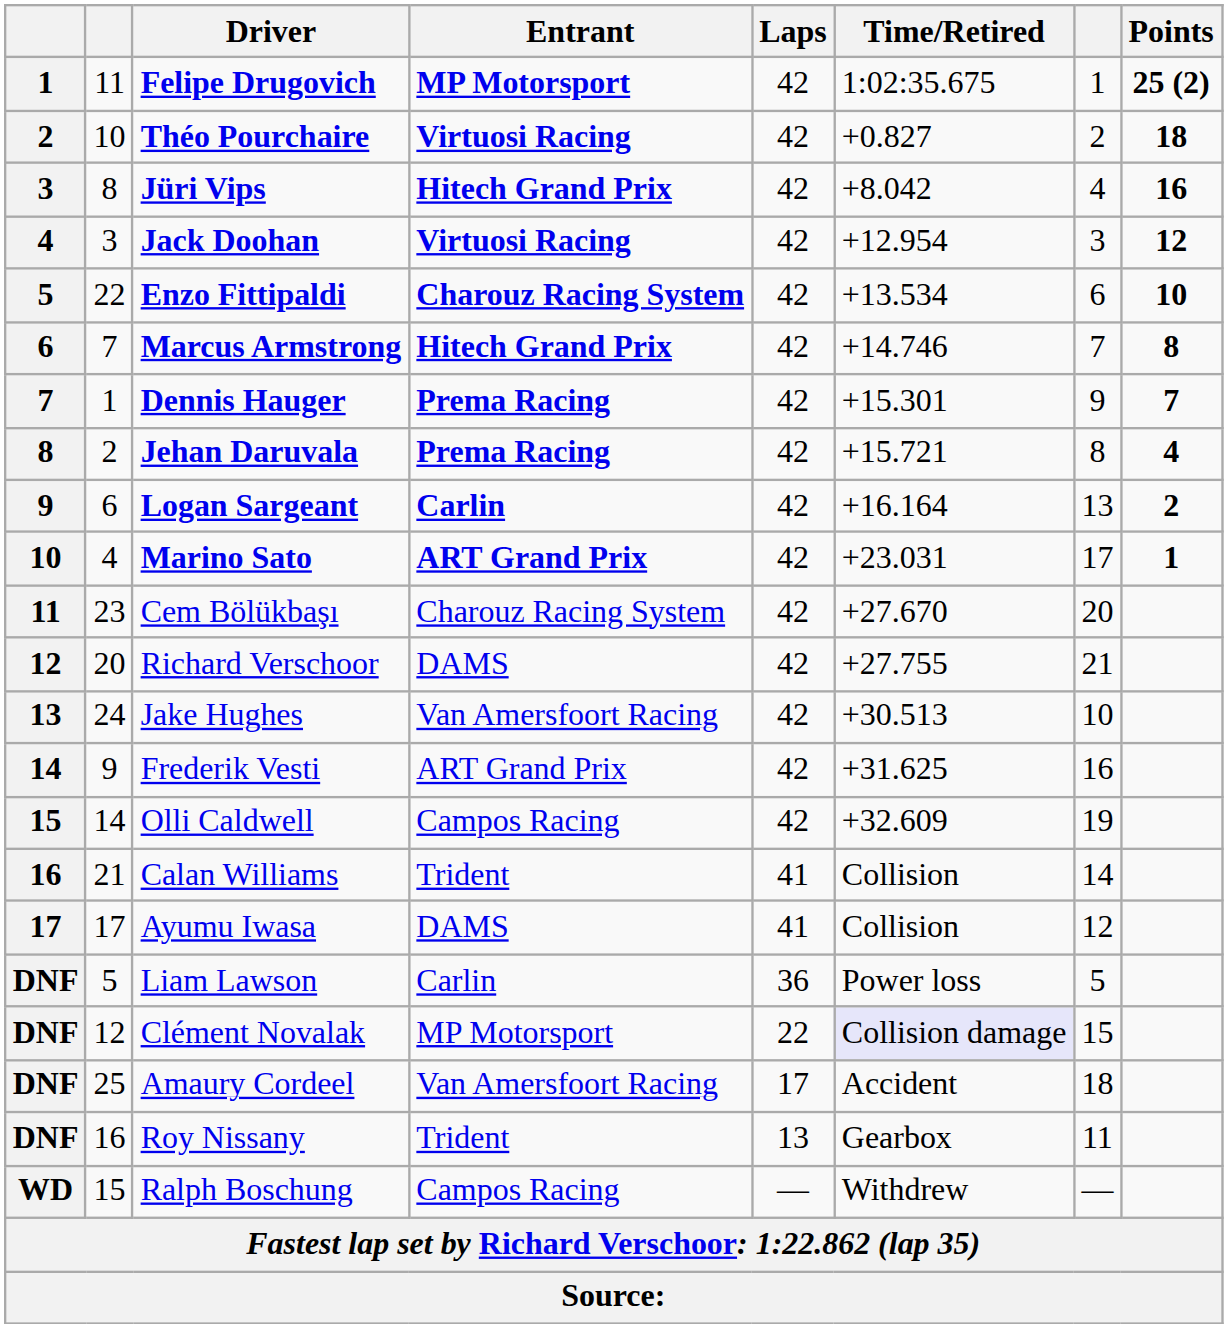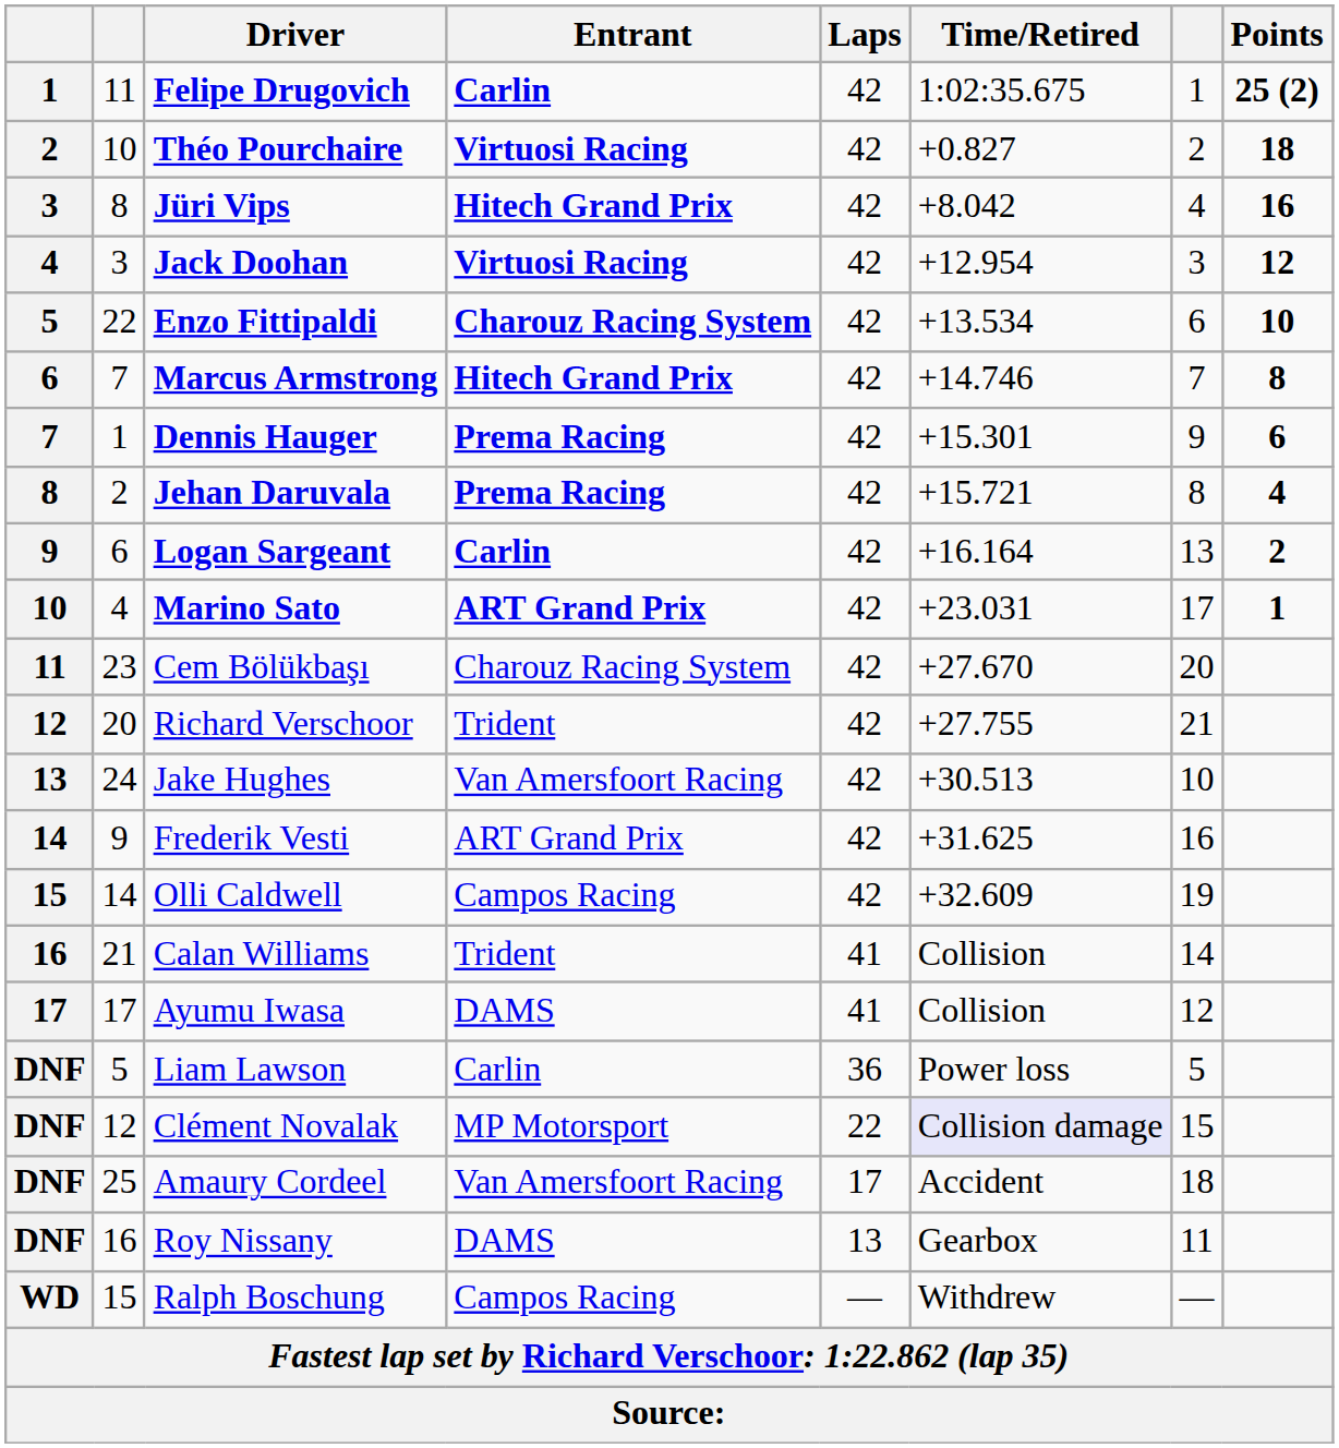 <table class="wikitable" style="font-size:85%">
 <tr>
 <th scope="col"></th>
 <th scope="col"></th>
 <th scope="col">Driver</th>
 <th scope="col">Entrant</th>
 <th scope="col">Laps</th>
 <th scope="col">Time/Retired</th>
 <th scope="col"></th>
 <th scope="col">Points</th>
 </tr>
 <tr>
 <th>1</th>
 <td align="center">11</td>
 <td> <strong><a href='#'>Felipe Drugovich</a></strong></td>
-<td><strong><a href='#'>MP Motorsport</a></strong></td>
+<td><strong><a href='#'>Carlin</a></strong></td>
 <td align="center">42</td>
 <td>1:02:35.675</td>
 <td align="center">1</td>
 <td align="center"><strong>25 (2)</strong></td>
 </tr>
 <tr>
 <th>2</th>
 <td align="center">10</td>
 <td> <strong><a href='#'>Théo Pourchaire</a></strong></td>
 <td><strong><a href='#'>Virtuosi Racing</a></strong></td>
 <td align="center">42</td>
 <td>+0.827</td>
 <td align="center">2</td>
 <td align="center"><strong>18</strong></td>
 </tr>
 <tr>
 <th>3</th>
 <td align="center">8</td>
 <td> <strong><a href='#'>Jüri Vips</a></strong></td>
 <td><strong><a href='#'>Hitech Grand Prix</a></strong></td>
 <td align="center">42</td>
 <td>+8.042</td>
 <td align="center">4</td>
 <td align="center"><strong>16</strong></td>
 </tr>
 <tr>
 <th>4</th>
 <td align="center">3</td>
 <td> <strong><a href='#'>Jack Doohan</a></strong></td>
 <td><strong><a href='#'>Virtuosi Racing</a></strong></td>
 <td align="center">42</td>
 <td>+12.954</td>
 <td align="center">3</td>
 <td align="center"><strong>12</strong></td>
 </tr>
 <tr>
 <th>5</th>
 <td align="center">22</td>
 <td> <strong><a href='#'>Enzo Fittipaldi</a></strong></td>
 <td><strong><a href='#'>Charouz Racing System</a></strong></td>
 <td align="center">42</td>
 <td>+13.534</td>
 <td align="center">6</td>
 <td align="center"><strong>10</strong></td>
 </tr>
 <tr>
 <th>6</th>
 <td align="center">7</td>
 <td> <strong><a href='#'>Marcus Armstrong</a></strong></td>
 <td><strong><a href='#'>Hitech Grand Prix</a></strong></td>
 <td align="center">42</td>
 <td>+14.746</td>
 <td align="center">7</td>
 <td align="center"><strong>8</strong></td>
 </tr>
 <tr>
 <th>7</th>
 <td align="center">1</td>
 <td> <strong><a href='#'>Dennis Hauger</a></strong></td>
 <td><strong><a href='#'>Prema Racing</a></strong></td>
 <td align="center">42</td>
 <td>+15.301</td>
 <td align="center">9</td>
-<td align="center"><strong>7</strong></td>
+<td align="center"><strong>6</strong></td>
 </tr>
 <tr>
 <th>8</th>
 <td align="center">2</td>
 <td> <strong><a href='#'>Jehan Daruvala</a></strong></td>
 <td><strong><a href='#'>Prema Racing</a></strong></td>
 <td align="center">42</td>
 <td>+15.721</td>
 <td align="center">8</td>
 <td align="center"><strong>4</strong></td>
 </tr>
 <tr>
 <th>9</th>
 <td align="center">6</td>
 <td> <strong><a href='#'>Logan Sargeant</a></strong></td>
 <td><strong><a href='#'>Carlin</a></strong></td>
 <td align="center">42</td>
 <td>+16.164</td>
 <td align="center">13</td>
 <td align="center"><strong>2</strong></td>
 </tr>
 <tr>
 <th>10</th>
 <td align="center">4</td>
 <td> <strong><a href='#'>Marino Sato</a></strong></td>
 <td><strong><a href='#'>ART Grand Prix</a></strong></td>
 <td align="center">42</td>
 <td>+23.031</td>
 <td align="center">17</td>
 <td align="center"><strong>1</strong></td>
 </tr>
 <tr>
 <th>11</th>
 <td align="center">23</td>
 <td> <a href='#'>Cem Bölükbaşı</a></td>
 <td><a href='#'>Charouz Racing System</a></td>
 <td align="center">42</td>
 <td>+27.670</td>
 <td align="center">20</td>
 <td align="center"></td>
 </tr>
 <tr>
 <th>12</th>
 <td align="center">20</td>
 <td> <a href='#'>Richard Verschoor</a></td>
-<td><a href='#'>DAMS</a></td>
+<td><a href='#'>Trident</a></td>
 <td align="center">42</td>
 <td>+27.755</td>
 <td align="center">21</td>
 <td align="center"></td>
 </tr>
 <tr>
 <th>13</th>
 <td align="center">24</td>
 <td> <a href='#'>Jake Hughes</a></td>
 <td><a href='#'>Van Amersfoort Racing</a></td>
 <td align="center">42</td>
 <td>+30.513</td>
 <td align="center">10</td>
 <td align="center"></td>
 </tr>
 <tr>
 <th>14</th>
 <td align="center">9</td>
 <td> <a href='#'>Frederik Vesti</a></td>
 <td><a href='#'>ART Grand Prix</a></td>
 <td align="center">42</td>
 <td>+31.625</td>
 <td align="center">16</td>
 <td align="center"></td>
 </tr>
 <tr>
 <th>15</th>
 <td align="center">14</td>
 <td> <a href='#'>Olli Caldwell</a></td>
 <td><a href='#'>Campos Racing</a></td>
 <td align="center">42</td>
 <td>+32.609</td>
 <td align="center">19</td>
 <td align="center"></td>
 </tr>
 <tr>
 <th>16</th>
 <td align="center">21</td>
 <td> <a href='#'>Calan Williams</a></td>
 <td><a href='#'>Trident</a></td>
 <td align="center">41</td>
 <td>Collision</td>
 <td align="center">14</td>
 <td align="center"></td>
 </tr>
 <tr>
 <th>17</th>
 <td align="center">17</td>
 <td> <a href='#'>Ayumu Iwasa</a></td>
 <td><a href='#'>DAMS</a></td>
 <td align="center">41</td>
 <td>Collision</td>
 <td align="center">12</td>
 <td align="center"></td>
 </tr>
 <tr>
 <th>DNF</th>
 <td align="center">5</td>
 <td> <a href='#'>Liam Lawson</a></td>
 <td><a href='#'>Carlin</a></td>
 <td align="center">36</td>
 <td>Power loss</td>
 <td align="center">5</td>
 <td align="center"></td>
 </tr>
 <tr>
 <th>DNF</th>
 <td align="center">12</td>
 <td> <a href='#'>Clément Novalak</a></td>
 <td><a href='#'>MP Motorsport</a></td>
 <td align="center">22</td>
 <td style="background: lavender;">Collision damage</td>
 <td align="center">15</td>
 <td align="center"></td>
 </tr>
 <tr>
 <th>DNF</th>
 <td align="center">25</td>
 <td> <a href='#'>Amaury Cordeel</a></td>
 <td><a href='#'>Van Amersfoort Racing</a></td>
 <td align="center">17</td>
 <td>Accident</td>
 <td align="center">18</td>
 <td align="center"></td>
 </tr>
 <tr>
 <th>DNF</th>
 <td align="center">16</td>
 <td> <a href='#'>Roy Nissany</a></td>
-<td><a href='#'>Trident</a></td>
+<td><a href='#'>DAMS</a></td>
 <td align="center">13</td>
 <td>Gearbox</td>
 <td align="center">11</td>
 <td align="center"></td>
 </tr>
 <tr>
 <th>WD</th>
 <td align="center">15</td>
 <td> <a href='#'>Ralph Boschung</a></td>
 <td><a href='#'>Campos Racing</a></td>
 <td align="center">—</td>
 <td>Withdrew</td>
 <td align="center">—</td>
 <td align="center"></td>
 </tr>
 <tr>
 <th colspan="8"><em>Fastest lap set by</em> <strong> <a href='#'>Richard Verschoor</a><strong><em>: 1:22.862 (lap 35)<em></th>
 </tr>
 <tr>
 <th colspan="8">Source:</th>
 </tr>
 </table>
